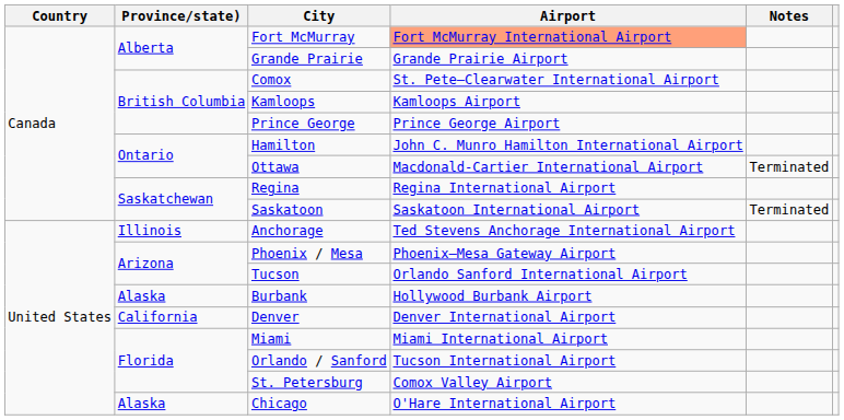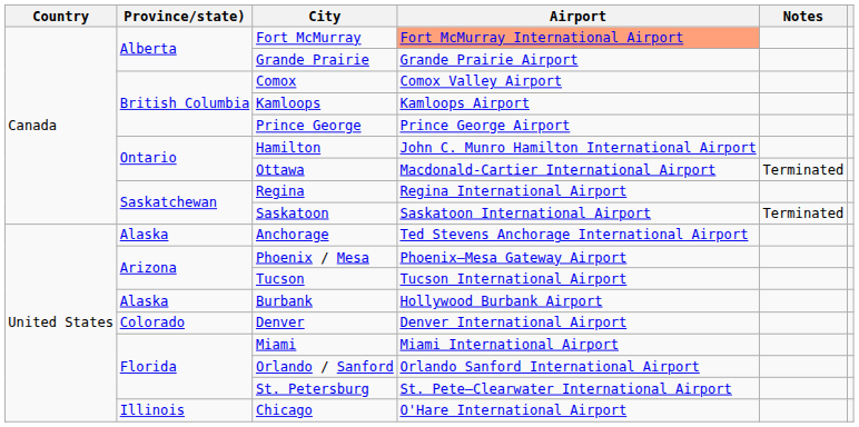 <table class="wikitable sortable">
 <tr>
 <th>Country</th>
 <th>Province/state)</th>
 <th>City</th>
 <th>Airport</th>
 <th>Notes</th>
 <th class=unsortable></th>
 </tr>
 <tr>
 <td rowspan="9">Canada</td>
 <td rowspan="2"><a href='#'>Alberta</a></td>
 <td><a href='#'>Fort McMurray</a></td>
 <td style="background: lightsalmon;"><a href='#'>Fort McMurray International Airport</a></td>
 <td></td>
 <td align=center></td>
 </tr>
 <tr>
 <td><a href='#'>Grande Prairie</a></td>
 <td><a href='#'>Grande Prairie Airport</a></td>
 <td></td>
 <td align=center></td>
 </tr>
 <tr>
 <td rowspan="3"><a href='#'>British Columbia</a></td>
 <td><a href='#'>Comox</a></td>
-<td><a href='#'>St. Pete–Clearwater International Airport</a></td>
+<td><a href='#'>Comox Valley Airport</a></td>
 <td></td>
 <td align=center></td>
 </tr>
 <tr>
 <td><a href='#'>Kamloops</a></td>
 <td><a href='#'>Kamloops Airport</a></td>
 <td></td>
 <td></td>
 </tr>
 <tr>
 <td><a href='#'>Prince George</a></td>
 <td><a href='#'>Prince George Airport</a></td>
 <td></td>
 <td></td>
 </tr>
 <tr>
 <td rowspan="2"><a href='#'>Ontario</a></td>
 <td><a href='#'>Hamilton</a></td>
 <td><a href='#'>John C. Munro Hamilton International Airport</a></td>
 <td></td>
 <td align=center></td>
 </tr>
 <tr>
 <td><a href='#'>Ottawa</a></td>
 <td><a href='#'>Macdonald-Cartier International Airport</a></td>
 <td>Terminated</td>
 <td></td>
 </tr>
 <tr>
 <td rowspan="2"><a href='#'>Saskatchewan</a></td>
 <td><a href='#'>Regina</a></td>
 <td><a href='#'>Regina International Airport</a></td>
 <td></td>
 <td align=center></td>
 </tr>
 <tr>
 <td><a href='#'>Saskatoon</a></td>
 <td><a href='#'>Saskatoon International Airport</a></td>
 <td>Terminated</td>
 <td></td>
 </tr>
 <tr>
 <td rowspan="9">United States</td>
-<td><a href='#'>Illinois</a></td>
+<td><a href='#'>Alaska</a></td>
 <td><a href='#'>Anchorage</a></td>
 <td><a href='#'>Ted Stevens Anchorage International Airport</a></td>
 <td></td>
 <td align=center></td>
 </tr>
 <tr>
 <td rowspan="2"><a href='#'>Arizona</a></td>
 <td><a href='#'>Phoenix</a> / <a href='#'>Mesa</a></td>
 <td><a href='#'>Phoenix–Mesa Gateway Airport</a></td>
 <td></td>
 <td align=center></td>
 </tr>
 <tr>
 <td><a href='#'>Tucson</a></td>
-<td><a href='#'>Orlando Sanford International Airport</a></td>
+<td><a href='#'>Tucson International Airport</a></td>
 <td><br></td>
 <td align=center></td>
 </tr>
 <tr>
 <td><a href='#'>Alaska</a></td>
 <td><a href='#'>Burbank</a></td>
 <td><a href='#'>Hollywood Burbank Airport</a></td>
 <td></td>
 <td align=center></td>
 </tr>
 <tr>
-<td><a href='#'>California</a></td>
+<td><a href='#'>Colorado</a></td>
 <td><a href='#'>Denver</a></td>
 <td><a href='#'>Denver International Airport</a></td>
 <td></td>
 <td align=center></td>
 </tr>
 <tr>
 <td rowspan="3"><a href='#'>Florida</a></td>
 <td><a href='#'>Miami</a></td>
 <td><a href='#'>Miami International Airport</a></td>
 <td></td>
 <td align=center></td>
 </tr>
 <tr>
 <td><a href='#'>Orlando</a> / <a href='#'>Sanford</a></td>
-<td><a href='#'>Tucson International Airport</a></td>
+<td><a href='#'>Orlando Sanford International Airport</a></td>
 <td></td>
 <td align=center></td>
 </tr>
 <tr>
 <td><a href='#'>St. Petersburg</a></td>
-<td><a href='#'>Comox Valley Airport</a></td>
+<td><a href='#'>St. Pete–Clearwater International Airport</a></td>
 <td></td>
 <td align=center></td>
 </tr>
 <tr>
-<td><a href='#'>Alaska</a></td>
+<td><a href='#'>Illinois</a></td>
 <td><a href='#'>Chicago</a></td>
 <td><a href='#'>O'Hare International Airport</a></td>
 <td></td>
 <td align=center></td>
 </tr>
 </table>
